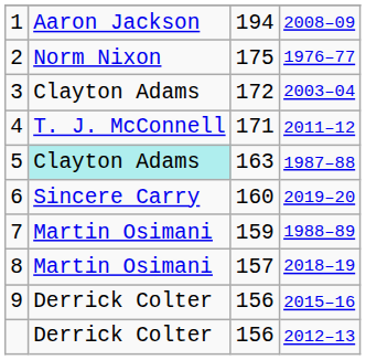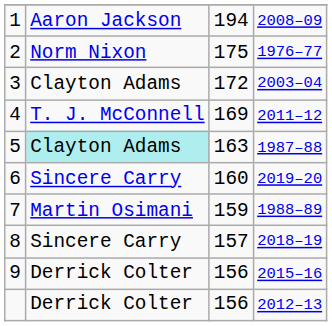 <table class="wikitable">
 <tr>
 </tr>
 <tr>
 <td>1</td>
 <td><a href='#'>Aaron Jackson</a></td>
 <td>194</td>
 <td style="font-size:80%;"><a href='#'>2008–09</a></td>
 </tr>
 <tr>
 <td>2</td>
 <td><a href='#'>Norm Nixon</a></td>
 <td>175</td>
 <td style="font-size:80%;"><a href='#'>1976–77</a></td>
 </tr>
 <tr>
 <td>3</td>
 <td>Clayton Adams</td>
 <td>172</td>
 <td style="font-size:80%;"><a href='#'>2003–04</a></td>
 </tr>
 <tr>
 <td>4</td>
 <td><a href='#'>T. J. McConnell</a></td>
-<td>171</td>
+<td>169</td>
 <td style="font-size:80%;"><a href='#'>2011–12</a></td>
 </tr>
 <tr>
 <td>5</td>
 <td style="background: paleturquoise;">Clayton Adams</td>
 <td>163</td>
 <td style="font-size:80%;"><a href='#'>1987–88</a></td>
 </tr>
 <tr>
 <td>6</td>
 <td><a href='#'>Sincere Carry</a></td>
 <td>160</td>
 <td style="font-size:80%;"><a href='#'>2019–20</a></td>
 </tr>
 <tr>
 <td>7</td>
 <td><a href='#'>Martin Osimani</a></td>
 <td>159</td>
 <td style="font-size:80%;"><a href='#'>1988–89</a></td>
 </tr>
 <tr>
 <td>8</td>
-<td><a href='#'>Martin Osimani</a></td>
+<td>Sincere Carry</td>
 <td>157</td>
 <td style="font-size:80%;"><a href='#'>2018–19</a></td>
 </tr>
 <tr>
 <td>9</td>
 <td>Derrick Colter</td>
 <td>156</td>
 <td style="font-size:80%;"><a href='#'>2015–16</a></td>
 </tr>
 <tr>
 <td></td>
 <td>Derrick Colter</td>
 <td>156</td>
 <td style="font-size:80%;"><a href='#'>2012–13</a></td>
 </tr>
 </table>
